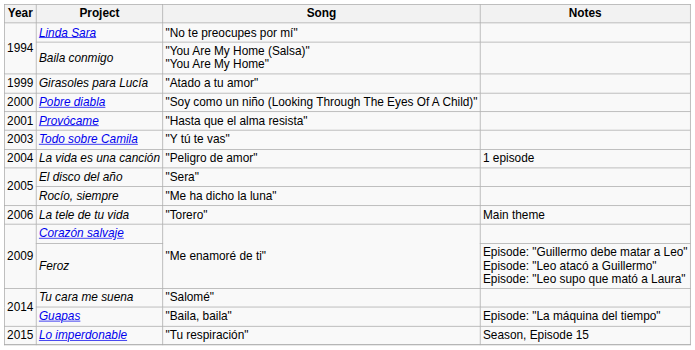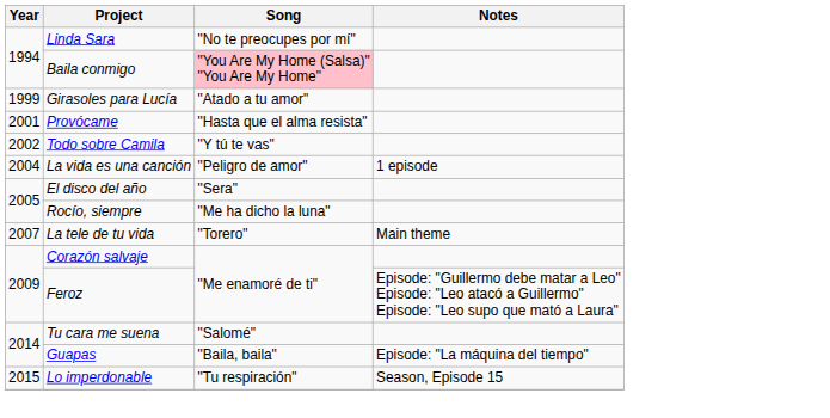 <table class="wikitable sortable">
 <tr>
 <th>Year</th>
 <th>Project</th>
 <th>Song</th>
 <th>Notes</th>
 </tr>
 <tr>
 <td rowspan=2>1994</td>
 <td><em><a href='#'>Linda Sara</a></em></td>
 <td>"No te preocupes por mí"</td>
 <td></td>
 </tr>
 <tr>
 <td><em>Baila conmigo</em></td>
-<td>"You Are My Home (Salsa)"<br>"You Are My Home"</td>
+<td style="background: pink;">"You Are My Home (Salsa)"<br>"You Are My Home"</td>
 <td></td>
 </tr>
 <tr>
 <td>1999</td>
 <td><em>Girasoles para Lucía</em></td>
 <td>"Atado a tu amor"</td>
 <td></td>
 </tr>
 <tr>
-<td>2000</td>
-<td><em><a href='#'>Pobre diabla</a></em></td>
-<td>"Soy como un niño (Looking Through The Eyes Of A Child)"</td>
-<td></td>
-</tr>
-<tr>
 <td>2001</td>
 <td><em><a href='#'>Provócame</a></em></td>
 <td>"Hasta que el alma resista"</td>
 <td></td>
 </tr>
 <tr>
-<td>2003</td>
+<td>2002</td>
 <td><em><a href='#'>Todo sobre Camila</a></em></td>
 <td>"Y tú te vas"</td>
 <td></td>
 </tr>
 <tr>
 <td>2004</td>
 <td><em>La vida es una canción</em></td>
 <td>"Peligro de amor"</td>
 <td>1 episode</td>
 </tr>
 <tr>
 <td rowspan=2>2005</td>
 <td><em>El disco del año</em></td>
 <td>"Sera"</td>
 <td></td>
 </tr>
 <tr>
 <td><em>Rocío, siempre</em></td>
 <td>"Me ha dicho la luna"</td>
 <td></td>
 </tr>
 <tr>
-<td>2006</td>
+<td>2007</td>
 <td><em>La tele de tu vida</em></td>
 <td>"Torero"</td>
 <td>Main theme</td>
 </tr>
 <tr>
 <td rowspan=2>2009</td>
 <td><em><a href='#'>Corazón salvaje</a></em></td>
 <td rowspan=2>"Me enamoré de ti"</td>
 <td></td>
 </tr>
 <tr>
 <td><em>Feroz</em></td>
 <td>Episode: "Guillermo debe matar a Leo"<br>Episode: "Leo atacó a Guillermo"<br>Episode: "Leo supo que mató a Laura"</td>
 </tr>
 <tr>
 <td rowspan=2>2014</td>
 <td><em>Tu cara me suena</em></td>
 <td>"Salomé"</td>
 <td></td>
 </tr>
 <tr>
 <td><em><a href='#'>Guapas</a></em></td>
 <td>"Baila, baila"</td>
 <td>Episode: "La máquina del tiempo"</td>
 </tr>
 <tr>
 <td>2015</td>
 <td><em><a href='#'>Lo imperdonable</a></em></td>
 <td>"Tu respiración"</td>
 <td>Season, Episode 15</td>
 </tr>
 <tr>
 </tr>
 </table>
